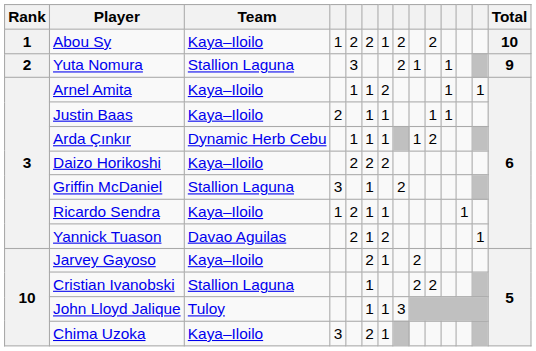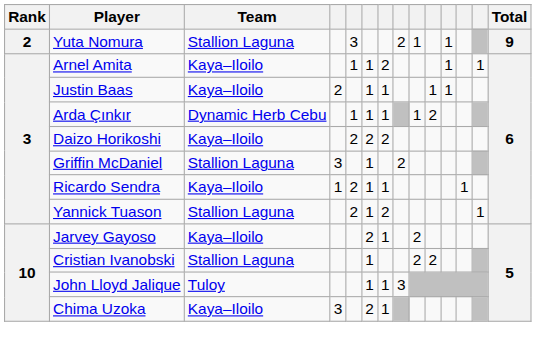 <table class="wikitable" style="text-align:center; font-size:90%">
 <tr>
 <th>Rank</th>
 <th>Player</th>
 <th>Team</th>
 <th></th>
 <th></th>
 <th></th>
 <th></th>
 <th></th>
 <th></th>
 <th></th>
 <th></th>
 <th></th>
 <th></th>
 <th>Total</th>
-</tr>
-<tr>
-<th rowspan="1">1</th>
-<td align=left> <a href='#'>Abou Sy</a></td>
-<td align=left><a href='#'>Kaya–Iloilo</a></td>
-<td>1</td>
-<td>2</td>
-<td>2</td>
-<td>1</td>
-<td>2</td>
-<td></td>
-<td>2</td>
-<td></td>
-<td></td>
-<td></td>
-<th rowspan="1">10</th>
 </tr>
 <tr>
 <th rowspan="1">2</th>
 <td align=left> <a href='#'>Yuta Nomura</a></td>
 <td align=left><a href='#'>Stallion Laguna</a></td>
 <td></td>
 <td>3</td>
 <td></td>
 <td></td>
 <td>2</td>
 <td>1</td>
 <td></td>
 <td>1</td>
 <td></td>
 <td bgcolor="silver"></td>
 <th rowspan="1">9</th>
 </tr>
 <tr>
 <th rowspan="7">3</th>
 <td align=left> <a href='#'>Arnel Amita</a></td>
 <td align=left><a href='#'>Kaya–Iloilo</a></td>
 <td></td>
 <td>1</td>
 <td>1</td>
 <td>2</td>
 <td></td>
 <td></td>
 <td></td>
 <td>1</td>
 <td></td>
 <td>1</td>
 <th rowspan="7">6</th>
 </tr>
 <tr>
 <td align=left> <a href='#'>Justin Baas</a></td>
 <td align=left><a href='#'>Kaya–Iloilo</a></td>
 <td>2</td>
 <td></td>
 <td>1</td>
 <td>1</td>
 <td></td>
 <td></td>
 <td>1</td>
 <td>1</td>
 <td></td>
 <td></td>
 </tr>
 <tr>
 <td align=left> <a href='#'>Arda Çınkır</a></td>
 <td align=left><a href='#'>Dynamic Herb Cebu</a></td>
 <td></td>
 <td>1</td>
 <td>1</td>
 <td>1</td>
 <td bgcolor="silver"></td>
 <td>1</td>
 <td>2</td>
 <td></td>
 <td></td>
 <td bgcolor="silver"></td>
 </tr>
 <tr>
 <td align=left> <a href='#'>Daizo Horikoshi</a></td>
 <td align=left><a href='#'>Kaya–Iloilo</a></td>
 <td></td>
 <td>2</td>
 <td>2</td>
 <td>2</td>
 <td></td>
 <td></td>
 <td></td>
 <td></td>
 <td></td>
 <td></td>
 </tr>
 <tr>
 <td align=left> <a href='#'>Griffin McDaniel</a></td>
 <td align=left><a href='#'>Stallion Laguna</a></td>
 <td>3</td>
 <td></td>
 <td>1</td>
 <td></td>
 <td>2</td>
 <td></td>
 <td></td>
 <td></td>
 <td></td>
 <td bgcolor="silver"></td>
 </tr>
 <tr>
 <td align=left> <a href='#'>Ricardo Sendra</a></td>
 <td align=left><a href='#'>Kaya–Iloilo</a></td>
 <td>1</td>
 <td>2</td>
 <td>1</td>
 <td>1</td>
 <td></td>
 <td></td>
 <td></td>
 <td></td>
 <td>1</td>
 <td></td>
 </tr>
 <tr>
 <td align=left> <a href='#'>Yannick Tuason</a></td>
-<td align=left><a href='#'>Davao Aguilas</a></td>
+<td align=left><a href='#'>Stallion Laguna</a></td>
 <td></td>
 <td>2</td>
 <td>1</td>
 <td>2</td>
 <td></td>
 <td></td>
 <td></td>
 <td></td>
 <td></td>
 <td>1</td>
 </tr>
 <tr>
 <th rowspan="5">10</th>
 <td align=left> <a href='#'>Jarvey Gayoso</a></td>
 <td align=left><a href='#'>Kaya–Iloilo</a></td>
 <td></td>
 <td></td>
 <td>2</td>
 <td>1</td>
 <td></td>
 <td>2</td>
 <td></td>
 <td></td>
 <td></td>
 <td></td>
 <th rowspan="5">5</th>
 </tr>
 <tr>
 <td align=left> <a href='#'>Cristian Ivanobski</a></td>
 <td align=left><a href='#'>Stallion Laguna</a></td>
 <td></td>
 <td></td>
 <td>1</td>
 <td></td>
 <td></td>
 <td>2</td>
 <td>2</td>
 <td></td>
 <td></td>
 <td bgcolor="silver"></td>
 </tr>
 <tr>
 <td align=left> <a href='#'>John Lloyd Jalique</a></td>
 <td align=left><a href='#'>Tuloy</a></td>
 <td></td>
 <td></td>
 <td>1</td>
 <td>1</td>
 <td>3</td>
 <td bgcolor="silver" colspan=5></td>
 </tr>
 <tr>
 <td align=left> <a href='#'>Chima Uzoka</a></td>
 <td align=left><a href='#'>Kaya–Iloilo</a></td>
 <td>3</td>
 <td></td>
 <td>2</td>
 <td>1</td>
 <td bgcolor="silver"></td>
 <td></td>
 <td></td>
 <td></td>
 <td></td>
 <td bgcolor="silver"><br></td>
 </tr>
 </table>
